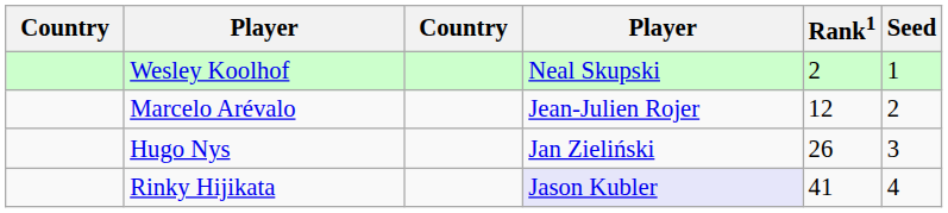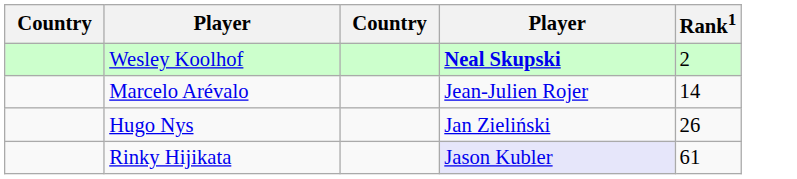 <table class="sortable wikitable">
 <tr>
 <th width="70">Country</th>
 <th width="175">Player</th>
 <th width="70">Country</th>
 <th width="175">Player</th>
 <th>Rank<sup>1</sup></th>
-<th>Seed</th>
 </tr>
 <tr bgcolor=#cfc>
 <td></td>
 <td><a href='#'>Wesley Koolhof</a></td>
 <td></td>
-<td><a href='#'>Neal Skupski</a></td>
+<td><strong><a href='#'>Neal Skupski</a></strong></td>
 <td>2</td>
-<td>1</td>
 </tr>
 <tr>
 <td></td>
 <td><a href='#'>Marcelo Arévalo</a></td>
 <td></td>
 <td><a href='#'>Jean-Julien Rojer</a></td>
-<td>12</td>
-<td>2</td>
+<td>14</td>
 </tr>
 <tr>
 <td></td>
 <td><a href='#'>Hugo Nys</a></td>
 <td></td>
 <td><a href='#'>Jan Zieliński</a></td>
 <td>26</td>
-<td>3</td>
 </tr>
 <tr>
 <td></td>
 <td><a href='#'>Rinky Hijikata</a></td>
 <td></td>
 <td style="background: lavender;"><a href='#'>Jason Kubler</a></td>
-<td>41</td>
-<td>4</td>
+<td>61</td>
 </tr>
 </table>
